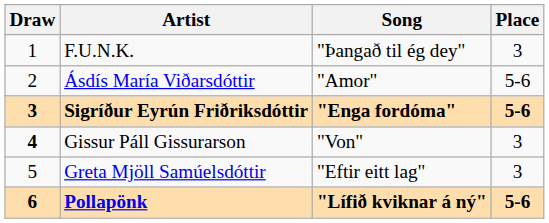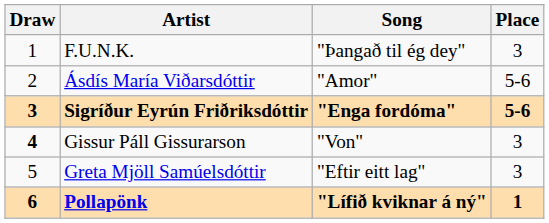 <table class="sortable wikitable" style="margin: 1em auto 1em auto; text-align:center">
 <tr>
 <th>Draw</th>
 <th>Artist</th>
 <th>Song</th>
 <th>Place</th>
 </tr>
 <tr>
 <td>1</td>
 <td align="left">F.U.N.K.</td>
 <td align="left">"Þangað til ég dey"</td>
 <td data-sort-value="3">3</td>
 </tr>
 <tr>
 <td>2</td>
 <td align="left"><a href='#'>Ásdís María Viðarsdóttir</a></td>
 <td align="left">"Amor"</td>
 <td data-sort-value="5">5-6</td>
 </tr>
 <tr style="font-weight:bold; background:navajowhite;">
 <td>3</td>
 <td align="left">Sigríður Eyrún Friðriksdóttir</td>
 <td align="left">"Enga fordóma"</td>
 <td data-sort-value="5">5-6</td>
 </tr>
 <tr>
 <td><strong>4</strong></td>
 <td align="left">Gissur Páll Gissurarson</td>
 <td align="left">"Von"</td>
 <td data-sort-value="3">3</td>
 </tr>
 <tr>
 <td>5</td>
 <td align="left"><a href='#'>Greta Mjöll Samúelsdóttir</a></td>
 <td align="left">"Eftir eitt lag"</td>
 <td data-sort-value="3">3</td>
 </tr>
 <tr style="font-weight:bold; background:navajowhite;">
 <td>6</td>
 <td align="left"><a href='#'>Pollapönk</a></td>
 <td align="left">"Lífið kviknar á ný"</td>
-<td data-sort-value="5">5-6</td>
+<td data-sort-value="1">1</td>
 </tr>
 </table>
